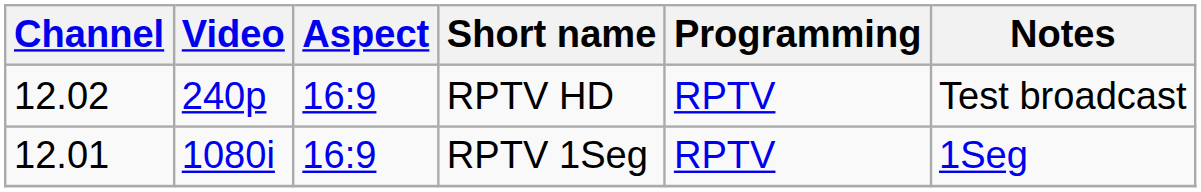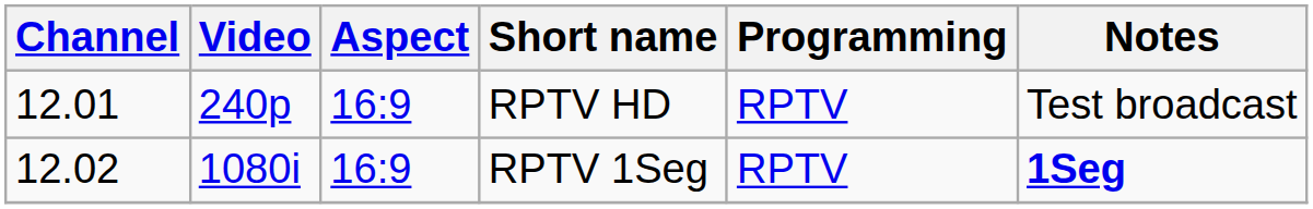 <table class="wikitable">
 <tr>
 <th><a href='#'>Channel</a></th>
 <th><a href='#'>Video</a></th>
 <th><a href='#'>Aspect</a></th>
 <th>Short name</th>
 <th>Programming</th>
 <th>Notes</th>
 </tr>
 <tr>
-<td>12.02</td>
+<td>12.01</td>
 <td><a href='#'>240p</a></td>
 <td><a href='#'>16:9</a></td>
 <td>RPTV HD</td>
 <td><a href='#'>RPTV</a></td>
 <td>Test broadcast</td>
 </tr>
 <tr>
-<td>12.01</td>
+<td>12.02</td>
 <td><a href='#'>1080i</a></td>
 <td><a href='#'>16:9</a></td>
 <td>RPTV 1Seg</td>
 <td><a href='#'>RPTV</a></td>
-<td><a href='#'>1Seg</a></td>
+<td><strong><a href='#'>1Seg</a></strong></td>
 </tr>
 <tr>
 </tr>
 </table>
